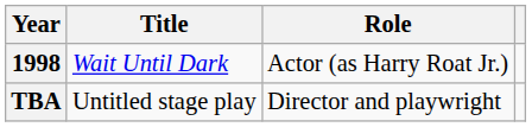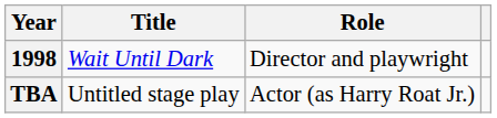 <table class="wikitable plainrowheaders sortable" style="margin-right: 0;">
 <tr>
 <th scope="col">Year</th>
 <th scope="col">Title</th>
 <th scope="col">Role</th>
 <th scope="col" class=unsortable></th>
 </tr>
 <tr>
 <th scope="row">1998</th>
 <td><em><a href='#'>Wait Until Dark</a></em></td>
-<td>Actor (as Harry Roat Jr.)</td>
+<td>Director and playwright</td>
 <td style="text-align: center;"></td>
 </tr>
 <tr>
 <th scope="row">TBA</th>
 <td>Untitled stage play</td>
-<td>Director and playwright</td>
+<td>Actor (as Harry Roat Jr.)</td>
 <td style="text-align: center;"></td>
 </tr>
 </table>
